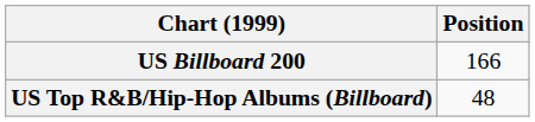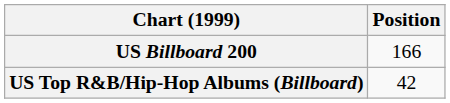 <table class="wikitable plainrowheaders sortable" style="text-align:center;">
 <tr>
 <th scope="col">Chart (1999)</th>
 <th scope="col">Position</th>
 </tr>
 <tr>
 <th scope="row">US <em>Billboard</em> 200</th>
 <td>166</td>
 </tr>
 <tr>
 <th scope="row">US Top R&B/Hip-Hop Albums (<em>Billboard</em>)</th>
-<td>48</td>
+<td>42</td>
 </tr>
 </table>
